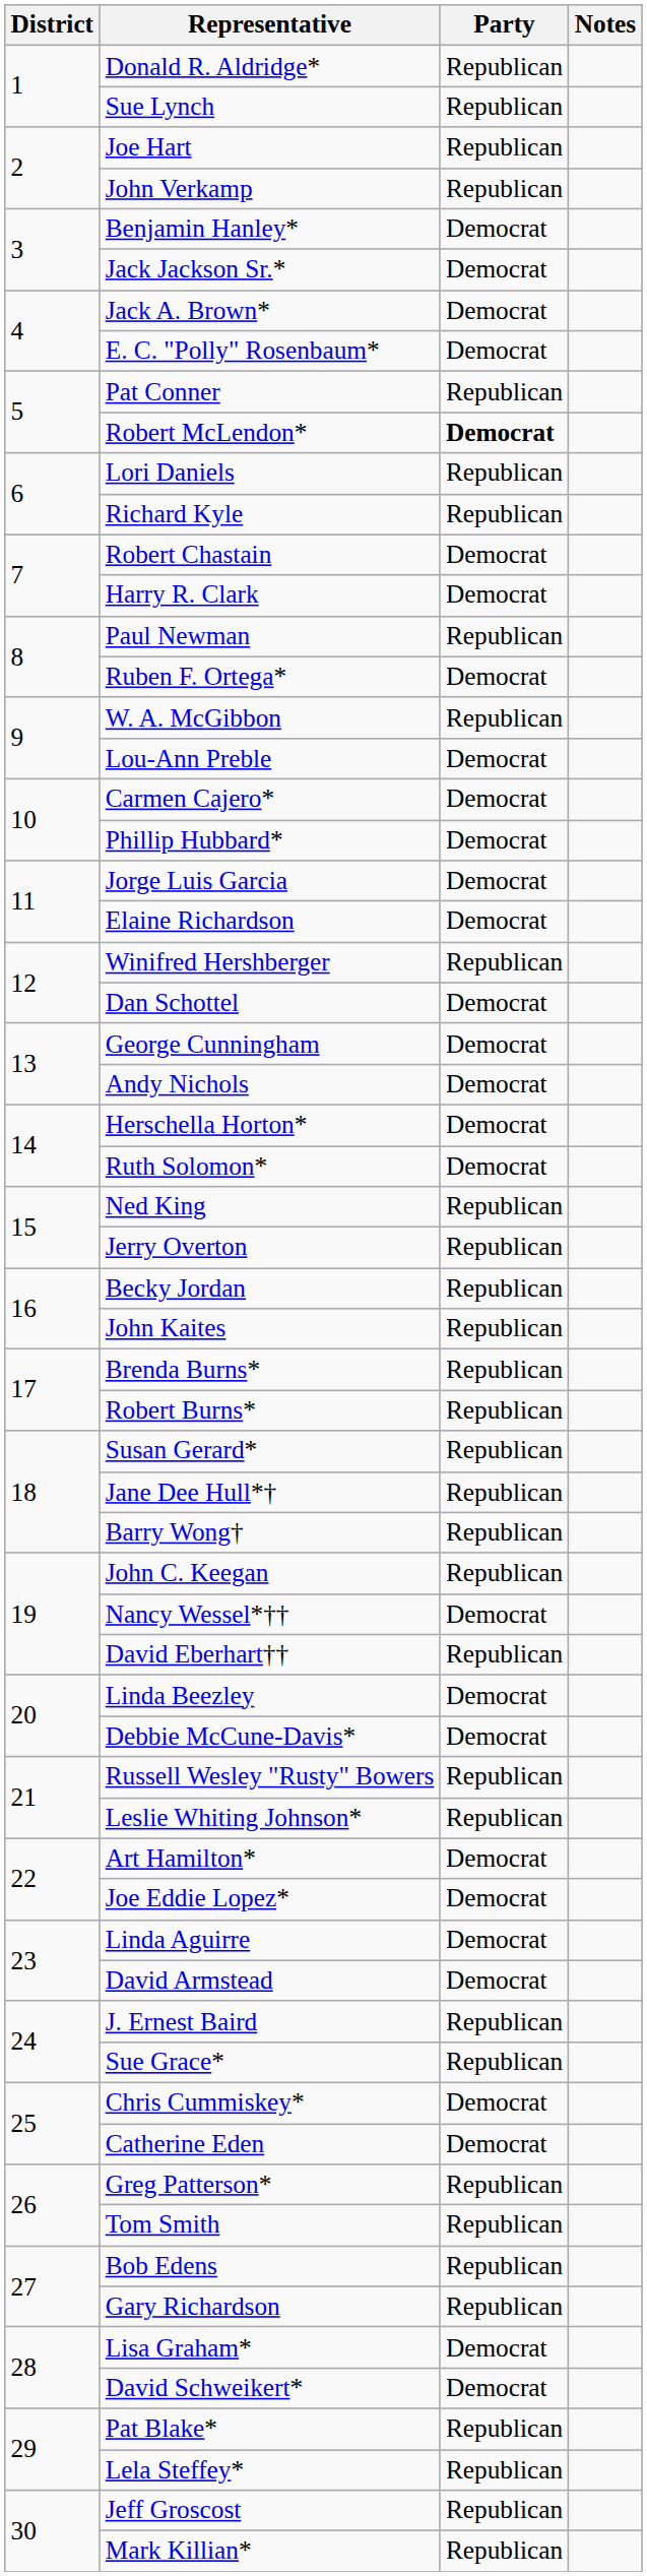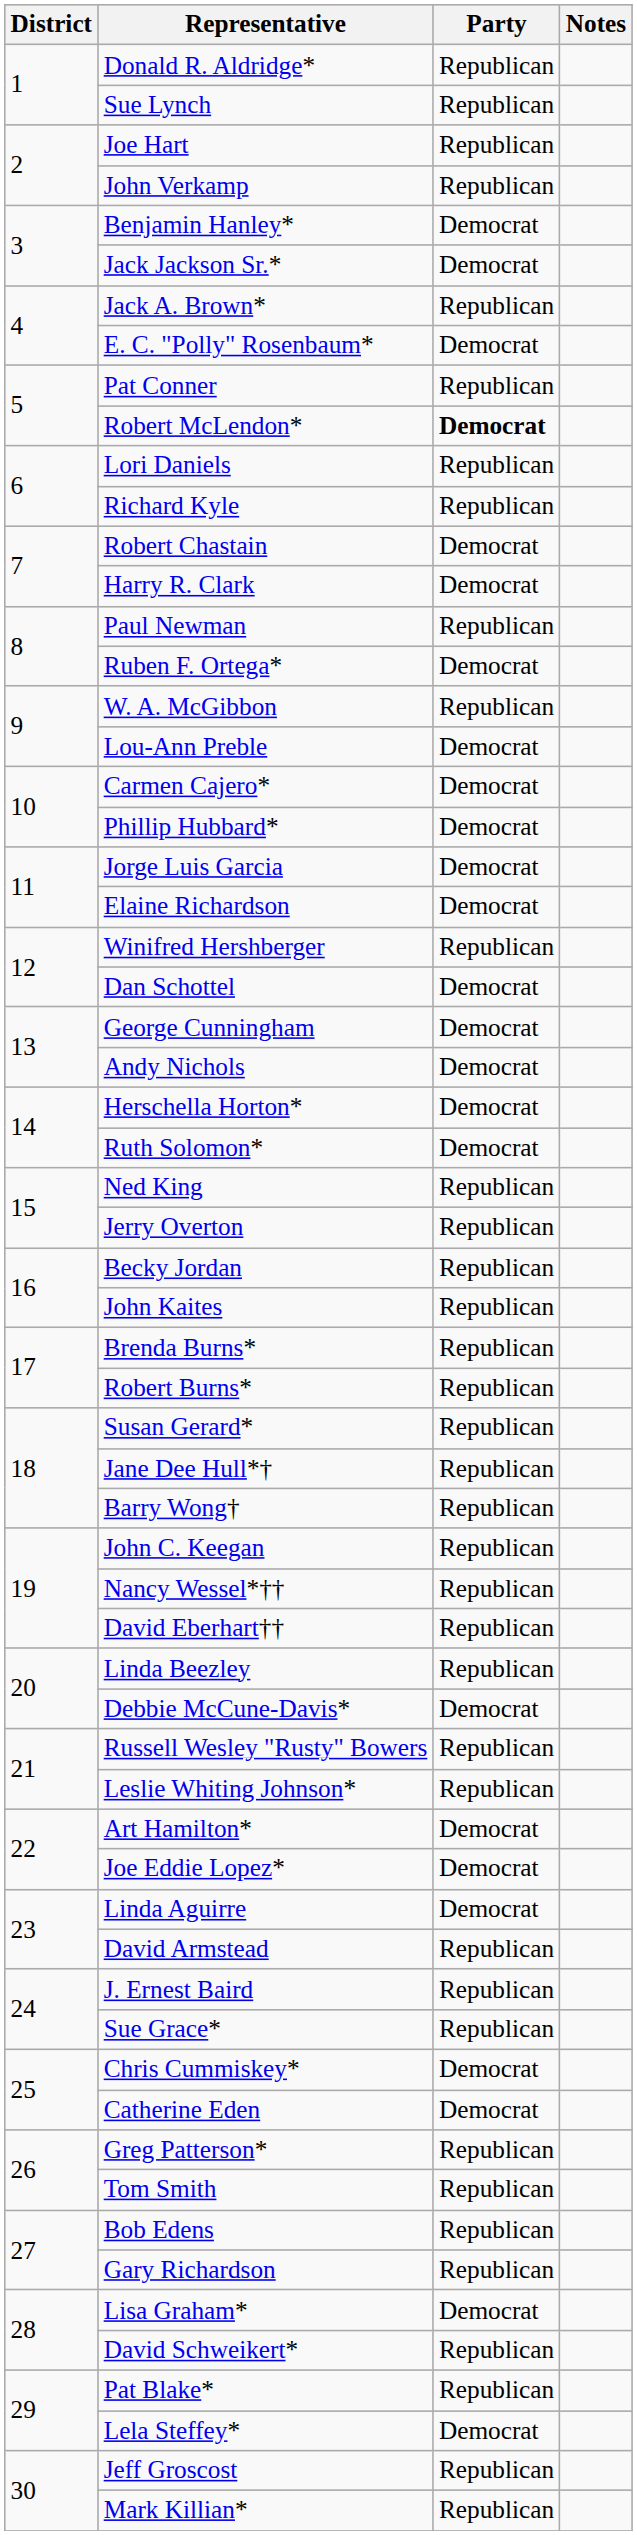 <table class="wikitable">
 <tr>
 <th>District</th>
 <th>Representative</th>
 <th>Party</th>
 <th>Notes</th>
 </tr>
 <tr>
 <td rowspan="2">1</td>
 <td><a href='#'>Donald R. Aldridge</a>*</td>
 <td>Republican</td>
 <td></td>
 </tr>
 <tr>
 <td><a href='#'>Sue Lynch</a></td>
 <td>Republican</td>
 <td></td>
 </tr>
 <tr>
 <td rowspan="2">2</td>
 <td><a href='#'>Joe Hart</a></td>
 <td>Republican</td>
 <td></td>
 </tr>
 <tr>
 <td><a href='#'>John Verkamp</a></td>
 <td>Republican</td>
 <td></td>
 </tr>
 <tr>
 <td rowspan="2">3</td>
 <td><a href='#'>Benjamin Hanley</a>*</td>
 <td>Democrat</td>
 <td></td>
 </tr>
 <tr>
 <td><a href='#'>Jack Jackson Sr.</a>*</td>
 <td>Democrat</td>
 <td></td>
 </tr>
 <tr>
 <td rowspan="2">4</td>
 <td><a href='#'>Jack A. Brown</a>*</td>
-<td>Democrat</td>
+<td>Republican</td>
 <td></td>
 </tr>
 <tr>
 <td><a href='#'>E. C. "Polly" Rosenbaum</a>*</td>
 <td>Democrat</td>
 <td></td>
 </tr>
 <tr>
 <td rowspan="2">5</td>
 <td><a href='#'>Pat Conner</a></td>
 <td>Republican</td>
 <td></td>
 </tr>
 <tr>
 <td><a href='#'>Robert McLendon</a>*</td>
 <td><strong>Democrat</strong></td>
 <td></td>
 </tr>
 <tr>
 <td rowspan="2">6</td>
 <td><a href='#'>Lori Daniels</a></td>
 <td>Republican</td>
 <td></td>
 </tr>
 <tr>
 <td><a href='#'>Richard Kyle</a></td>
 <td>Republican</td>
 <td></td>
 </tr>
 <tr>
 <td rowspan="2">7</td>
 <td><a href='#'>Robert Chastain</a></td>
 <td>Democrat</td>
 <td></td>
 </tr>
 <tr>
 <td><a href='#'>Harry R. Clark</a></td>
 <td>Democrat</td>
 <td></td>
 </tr>
 <tr>
 <td rowspan="2">8</td>
 <td><a href='#'>Paul Newman</a></td>
 <td>Republican</td>
 <td></td>
 </tr>
 <tr>
 <td><a href='#'>Ruben F. Ortega</a>*</td>
 <td>Democrat</td>
 <td></td>
 </tr>
 <tr>
 <td rowspan="2">9</td>
 <td><a href='#'>W. A. McGibbon</a></td>
 <td>Republican</td>
 <td></td>
 </tr>
 <tr>
 <td><a href='#'>Lou-Ann Preble</a></td>
 <td>Democrat</td>
 <td></td>
 </tr>
 <tr>
 <td rowspan="2">10</td>
 <td><a href='#'>Carmen Cajero</a>*</td>
 <td>Democrat</td>
 <td></td>
 </tr>
 <tr>
 <td><a href='#'>Phillip Hubbard</a>*</td>
 <td>Democrat</td>
 <td></td>
 </tr>
 <tr>
 <td rowspan="2">11</td>
 <td><a href='#'>Jorge Luis Garcia</a></td>
 <td>Democrat</td>
 <td></td>
 </tr>
 <tr>
 <td><a href='#'>Elaine Richardson</a></td>
 <td>Democrat</td>
 <td></td>
 </tr>
 <tr>
 <td rowspan="2">12</td>
 <td><a href='#'>Winifred Hershberger</a></td>
 <td>Republican</td>
 <td></td>
 </tr>
 <tr>
 <td><a href='#'>Dan Schottel</a></td>
 <td>Democrat</td>
 <td></td>
 </tr>
 <tr>
 <td rowspan="2">13</td>
 <td><a href='#'>George Cunningham</a></td>
 <td>Democrat</td>
 <td></td>
 </tr>
 <tr>
 <td><a href='#'>Andy Nichols</a></td>
 <td>Democrat</td>
 <td></td>
 </tr>
 <tr>
 <td rowspan="2">14</td>
 <td><a href='#'>Herschella Horton</a>*</td>
 <td>Democrat</td>
 <td></td>
 </tr>
 <tr>
 <td><a href='#'>Ruth Solomon</a>*</td>
 <td>Democrat</td>
 <td></td>
 </tr>
 <tr>
 <td rowspan="2">15</td>
 <td><a href='#'>Ned King</a></td>
 <td>Republican</td>
 <td></td>
 </tr>
 <tr>
 <td><a href='#'>Jerry Overton</a></td>
 <td>Republican</td>
 <td></td>
 </tr>
 <tr>
 <td rowspan="2">16</td>
 <td><a href='#'>Becky Jordan</a></td>
 <td>Republican</td>
 <td></td>
 </tr>
 <tr>
 <td><a href='#'>John Kaites</a></td>
 <td>Republican</td>
 <td></td>
 </tr>
 <tr>
 <td rowspan="2">17</td>
 <td><a href='#'>Brenda Burns</a>*</td>
 <td>Republican</td>
 <td></td>
 </tr>
 <tr>
 <td><a href='#'>Robert Burns</a>*</td>
 <td>Republican</td>
 <td></td>
 </tr>
 <tr>
 <td rowspan="3">18</td>
 <td><a href='#'>Susan Gerard</a>*</td>
 <td>Republican</td>
 <td></td>
 </tr>
 <tr>
 <td><a href='#'>Jane Dee Hull</a>*†</td>
 <td>Republican</td>
 <td></td>
 </tr>
 <tr>
 <td><a href='#'>Barry Wong</a>†</td>
 <td>Republican</td>
 <td></td>
 </tr>
 <tr>
 <td rowspan="3">19</td>
 <td><a href='#'>John C. Keegan</a></td>
 <td>Republican</td>
 <td></td>
 </tr>
 <tr>
 <td><a href='#'>Nancy Wessel</a>*††</td>
-<td>Democrat</td>
+<td>Republican</td>
 <td></td>
 </tr>
 <tr>
 <td><a href='#'>David Eberhart</a>††</td>
 <td>Republican</td>
 <td></td>
 </tr>
 <tr>
 <td rowspan="2">20</td>
 <td><a href='#'>Linda Beezley</a></td>
-<td>Democrat</td>
+<td>Republican</td>
 <td></td>
 </tr>
 <tr>
 <td><a href='#'>Debbie McCune-Davis</a>*</td>
 <td>Democrat</td>
 <td></td>
 </tr>
 <tr>
 <td rowspan="2">21</td>
 <td><a href='#'>Russell Wesley "Rusty" Bowers</a></td>
 <td>Republican</td>
 <td></td>
 </tr>
 <tr>
 <td><a href='#'>Leslie Whiting Johnson</a>*</td>
 <td>Republican</td>
 <td></td>
 </tr>
 <tr>
 <td rowspan="2">22</td>
 <td><a href='#'>Art Hamilton</a>*</td>
 <td>Democrat</td>
 <td></td>
 </tr>
 <tr>
 <td><a href='#'>Joe Eddie Lopez</a>*</td>
 <td>Democrat</td>
 <td></td>
 </tr>
 <tr>
 <td rowspan="2">23</td>
 <td><a href='#'>Linda Aguirre</a></td>
 <td>Democrat</td>
 <td></td>
 </tr>
 <tr>
 <td><a href='#'>David Armstead</a></td>
-<td>Democrat</td>
+<td>Republican</td>
 <td></td>
 </tr>
 <tr>
 <td rowspan="2">24</td>
 <td><a href='#'>J. Ernest Baird</a></td>
 <td>Republican</td>
 <td></td>
 </tr>
 <tr>
 <td><a href='#'>Sue Grace</a>*</td>
 <td>Republican</td>
 <td></td>
 </tr>
 <tr>
 <td rowspan="2">25</td>
 <td><a href='#'>Chris Cummiskey</a>*</td>
 <td>Democrat</td>
 <td></td>
 </tr>
 <tr>
 <td><a href='#'>Catherine Eden</a></td>
 <td>Democrat</td>
 <td></td>
 </tr>
 <tr>
 <td rowspan="2">26</td>
 <td><a href='#'>Greg Patterson</a>*</td>
 <td>Republican</td>
 <td></td>
 </tr>
 <tr>
 <td><a href='#'>Tom Smith</a></td>
 <td>Republican</td>
 <td></td>
 </tr>
 <tr>
 <td rowspan="2">27</td>
 <td><a href='#'>Bob Edens</a></td>
 <td>Republican</td>
 <td></td>
 </tr>
 <tr>
 <td><a href='#'>Gary Richardson</a></td>
 <td>Republican</td>
 <td></td>
 </tr>
 <tr>
 <td rowspan="2">28</td>
 <td><a href='#'>Lisa Graham</a>*</td>
 <td>Democrat</td>
 <td></td>
 </tr>
 <tr>
 <td><a href='#'>David Schweikert</a>*</td>
-<td>Democrat</td>
+<td>Republican</td>
 <td></td>
 </tr>
 <tr>
 <td rowspan="2">29</td>
 <td><a href='#'>Pat Blake</a>*</td>
 <td>Republican</td>
 <td></td>
 </tr>
 <tr>
 <td><a href='#'>Lela Steffey</a>*</td>
-<td>Republican</td>
+<td>Democrat</td>
 <td></td>
 </tr>
 <tr>
 <td rowspan="2">30</td>
 <td><a href='#'>Jeff Groscost</a></td>
 <td>Republican</td>
 <td></td>
 </tr>
 <tr>
 <td><a href='#'>Mark Killian</a>*</td>
 <td>Republican</td>
 <td></td>
 </tr>
 <tr>
 </tr>
 </table>
